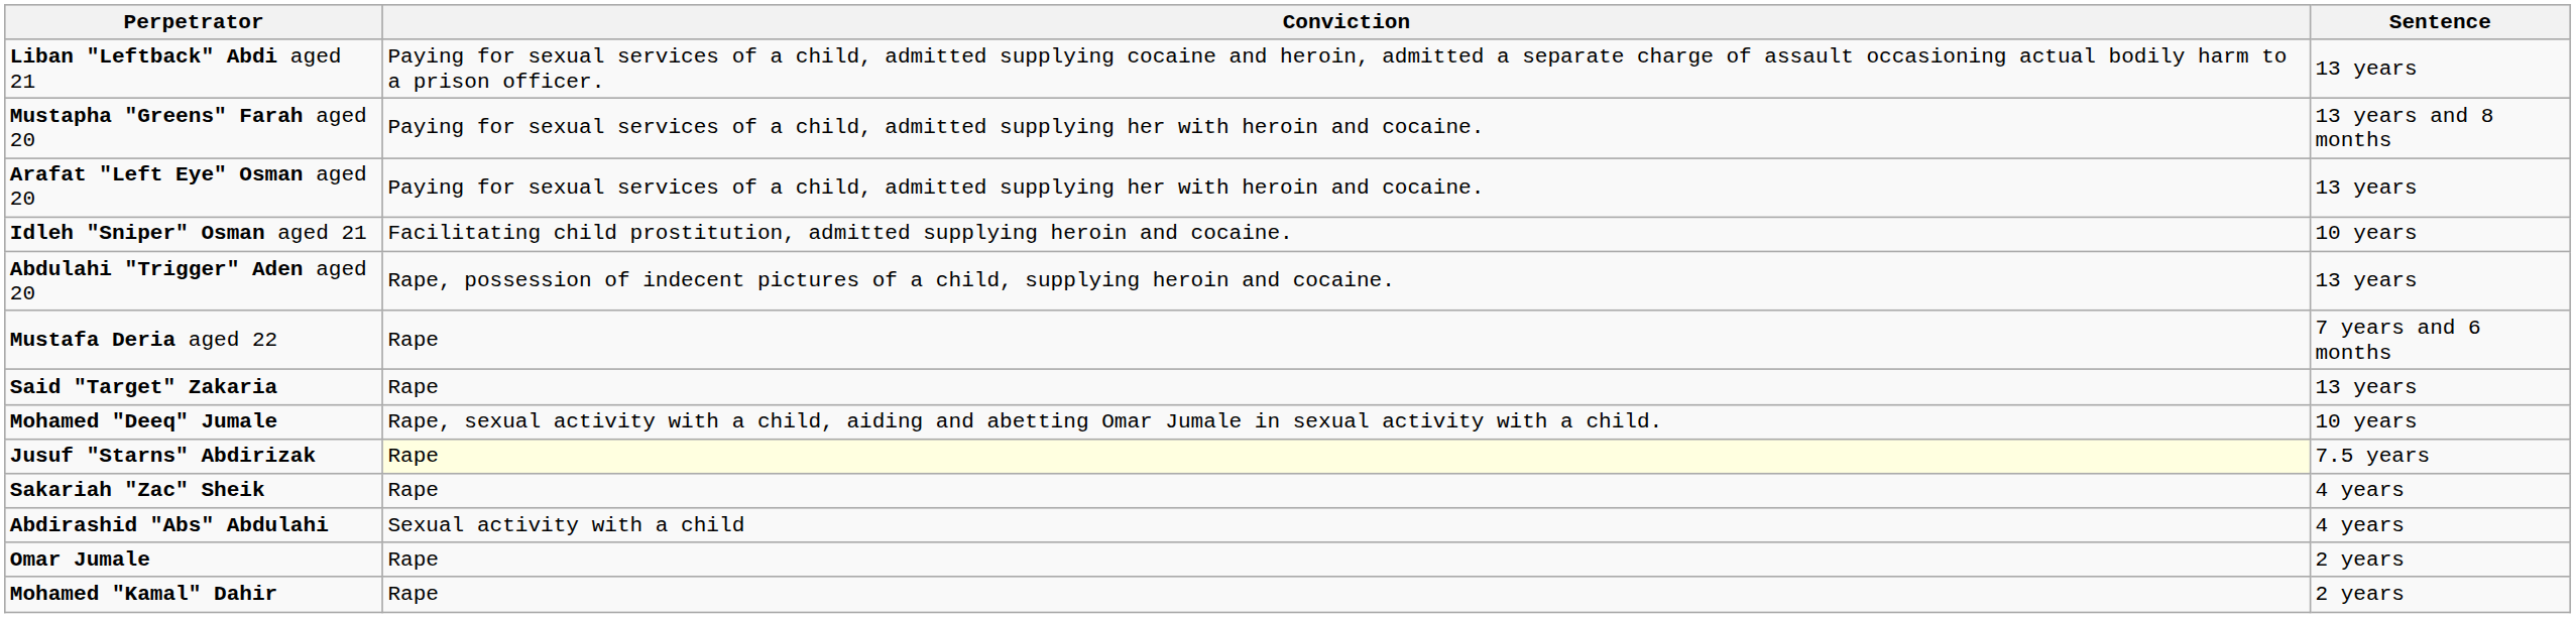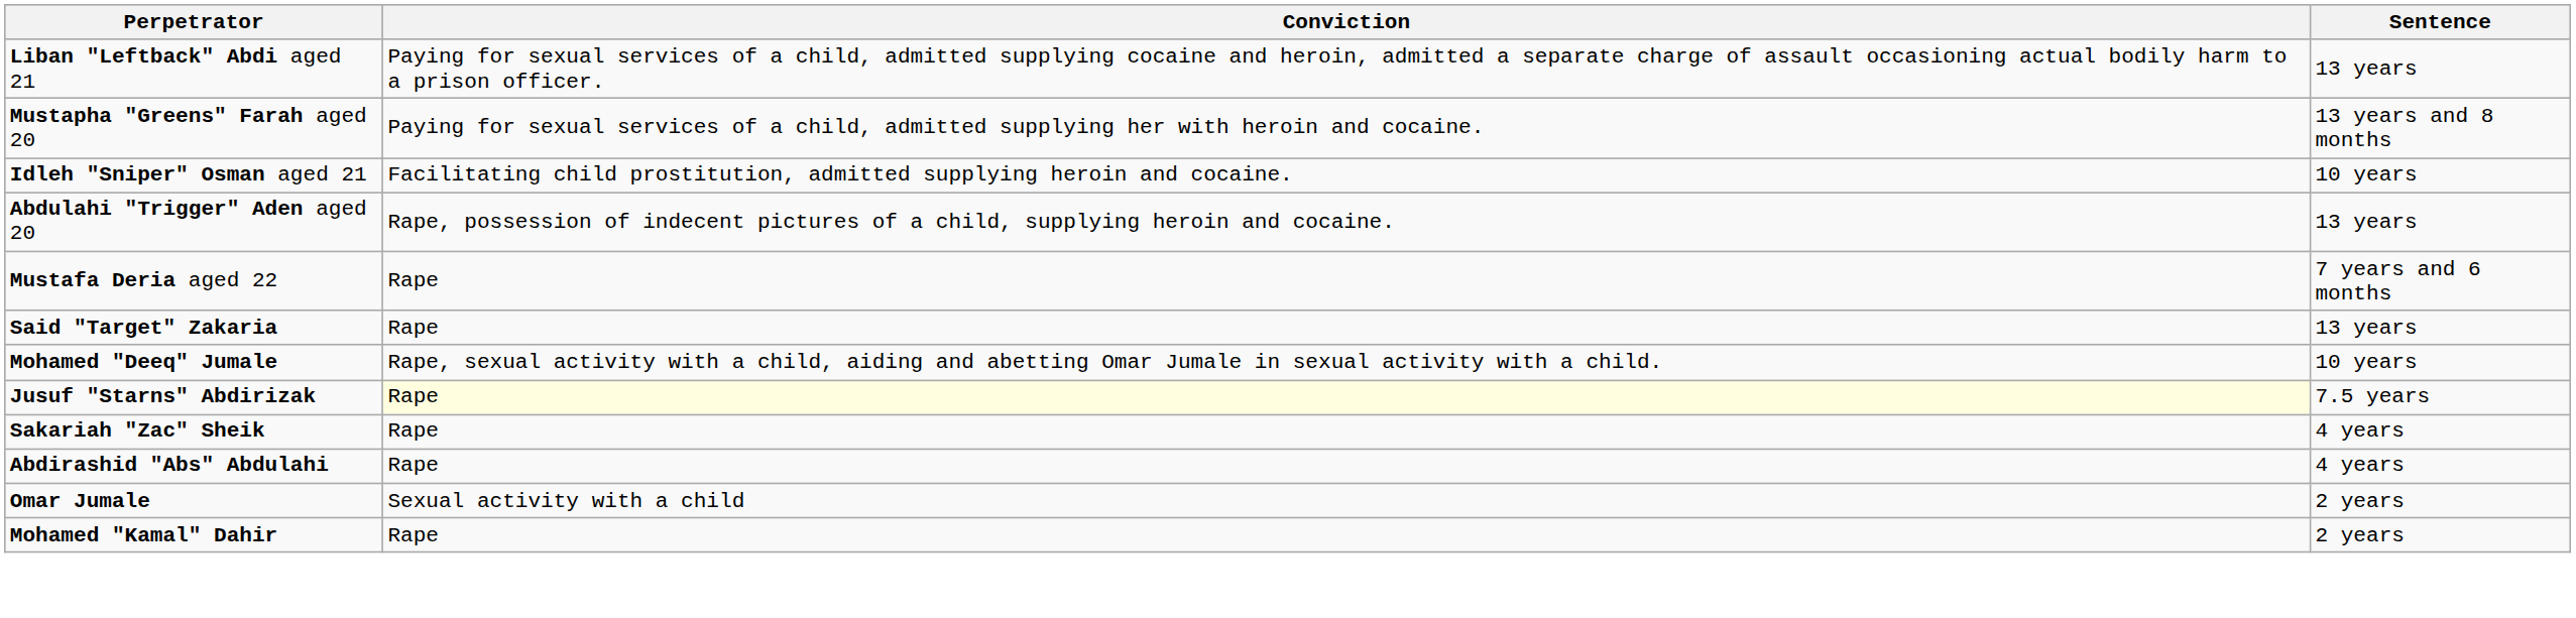 <table class="wikitable">
 <tr>
 <th>Perpetrator</th>
 <th>Conviction</th>
 <th>Sentence</th>
 </tr>
 <tr>
 <td><strong>Liban "Leftback" Abdi</strong> aged 21</td>
 <td>Paying for sexual services of a child, admitted supplying cocaine and heroin, admitted a separate charge of assault occasioning actual bodily harm to a prison officer.</td>
 <td>13 years</td>
 </tr>
 <tr>
 <td><strong>Mustapha "Greens" Farah</strong> aged 20</td>
 <td>Paying for sexual services of a child, admitted supplying her with heroin and cocaine.</td>
 <td>13 years and 8 months</td>
-</tr>
-<tr>
-<td><strong>Arafat "Left Eye" Osman</strong> aged 20</td>
-<td>Paying for sexual services of a child, admitted supplying her with heroin and cocaine.</td>
-<td>13 years</td>
 </tr>
 <tr>
 <td><strong>Idleh "Sniper" Osman</strong>  aged 21</td>
 <td>Facilitating child prostitution, admitted supplying heroin and cocaine.</td>
 <td>10 years</td>
 </tr>
 <tr>
 <td><strong>Abdulahi "Trigger" Aden</strong> aged 20</td>
 <td>Rape, possession of indecent pictures of a child, supplying heroin and cocaine.</td>
 <td>13 years</td>
 </tr>
 <tr>
 <td><strong>Mustafa Deria</strong> aged 22</td>
 <td>Rape</td>
 <td>7 years and 6 months</td>
 </tr>
 <tr>
 <td><strong>Said "Target" Zakaria</strong></td>
 <td>Rape</td>
 <td>13 years</td>
 </tr>
 <tr>
 <td><strong>Mohamed "Deeq" Jumale</strong></td>
 <td>Rape, sexual activity with a child, aiding and abetting Omar Jumale in sexual activity with a child.</td>
 <td>10 years</td>
 </tr>
 <tr>
 <td><strong>Jusuf "Starns" Abdirizak</strong></td>
 <td style="background: lightyellow;">Rape</td>
 <td>7.5 years</td>
 </tr>
 <tr>
 <td><strong>Sakariah "Zac" Sheik</strong></td>
 <td>Rape</td>
 <td>4 years</td>
 </tr>
 <tr>
 <td><strong>Abdirashid "Abs" Abdulahi</strong></td>
-<td>Sexual activity with a child</td>
+<td>Rape</td>
 <td>4 years</td>
 </tr>
 <tr>
 <td><strong>Omar Jumale</strong></td>
-<td>Rape</td>
+<td>Sexual activity with a child</td>
 <td>2 years</td>
 </tr>
 <tr>
 <td><strong>Mohamed "Kamal" Dahir</strong></td>
 <td>Rape</td>
 <td>2 years</td>
 </tr>
 </table>
